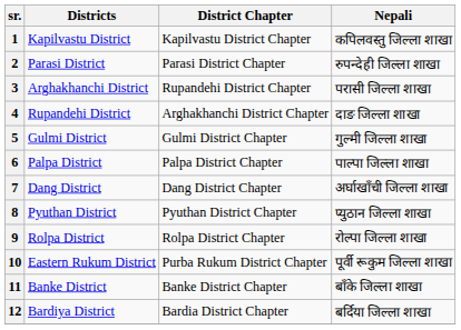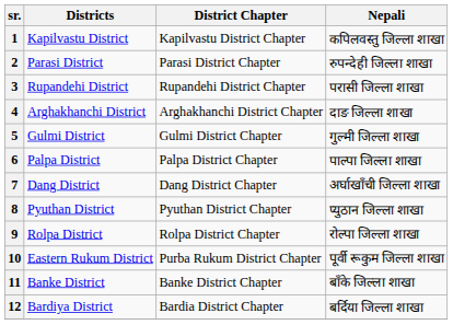 <table class="wikitable sortable">
 <tr style="text-align:center;">
 <th>sr.</th>
 <th>Districts</th>
 <th>District Chapter</th>
 <th>Nepali</th>
 </tr>
 <tr>
 <th>1</th>
 <td><a href='#'>Kapilvastu District</a></td>
 <td>Kapilvastu District Chapter</td>
 <td>कपिलवस्तु जिल्ला शाखा</td>
 </tr>
 <tr>
 <th>2</th>
 <td><a href='#'>Parasi District</a></td>
 <td>Parasi District Chapter</td>
 <td>रुपन्देही जिल्ला शाखा</td>
 </tr>
 <tr>
 <th>3</th>
-<td><a href='#'>Arghakhanchi District</a></td>
+<td><a href='#'>Rupandehi District</a></td>
 <td>Rupandehi District Chapter</td>
 <td>परासी जिल्ला शाखा</td>
 </tr>
 <tr>
 <th>4</th>
-<td><a href='#'>Rupandehi District</a></td>
+<td><a href='#'>Arghakhanchi District</a></td>
 <td>Arghakhanchi District Chapter</td>
 <td>दाङ जिल्ला शाखा</td>
 </tr>
 <tr>
 <th>5</th>
 <td><a href='#'>Gulmi District</a></td>
 <td>Gulmi District Chapter</td>
 <td>गुल्मी जिल्ला शाखा</td>
 </tr>
 <tr>
 <th>6</th>
 <td><a href='#'>Palpa District</a></td>
 <td>Palpa District Chapter</td>
 <td>पाल्पा जिल्ला शाखा</td>
 </tr>
 <tr>
 <th>7</th>
 <td><a href='#'>Dang District</a></td>
 <td>Dang District Chapter</td>
 <td>अर्घाखाँची जिल्ला शाखा</td>
 </tr>
 <tr>
 <th>8</th>
 <td><a href='#'>Pyuthan District</a></td>
 <td>Pyuthan District Chapter</td>
 <td>प्युठान जिल्ला शाखा</td>
 </tr>
 <tr>
 <th>9</th>
 <td><a href='#'>Rolpa District</a></td>
 <td>Rolpa District Chapter</td>
 <td>रोल्पा जिल्ला शाखा</td>
 </tr>
 <tr>
 <th>10</th>
 <td><a href='#'>Eastern Rukum District</a></td>
 <td>Purba Rukum District Chapter</td>
 <td>पूर्वी रूकुम जिल्ला शाखा</td>
 </tr>
 <tr>
 <th>11</th>
 <td><a href='#'>Banke District</a></td>
 <td>Banke District Chapter</td>
 <td>बाँके जिल्ला शाखा</td>
 </tr>
 <tr>
 <th>12</th>
 <td><a href='#'>Bardiya District</a></td>
 <td>Bardia District Chapter</td>
 <td>बर्दिया जिल्ला शाखा</td>
 </tr>
 <tr>
 </tr>
 </table>
